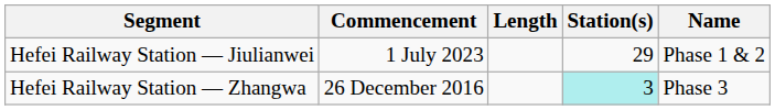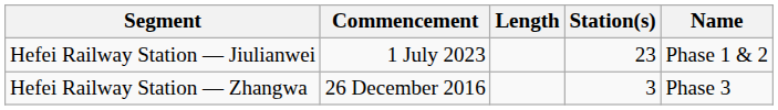 <table class="wikitable" style="border-collapse: collapse; text-align: right;">
 <tr>
 <th>Segment</th>
 <th>Commencement</th>
 <th>Length</th>
 <th>Station(s)</th>
 <th>Name</th>
 </tr>
 <tr>
 <td style="text-align: left;">Hefei Railway Station — Jiulianwei</td>
 <td>1 July 2023</td>
 <td></td>
-<td>29</td>
+<td>23</td>
 <td style="text-align: left;">Phase 1 & 2</td>
 </tr>
 <tr>
 <td style="text-align: left;">Hefei Railway Station — Zhangwa</td>
 <td>26 December 2016</td>
 <td></td>
-<td style="background: paleturquoise;">3</td>
+<td>3</td>
 <td style="text-align: left;">Phase 3</td>
 </tr>
 </table>
